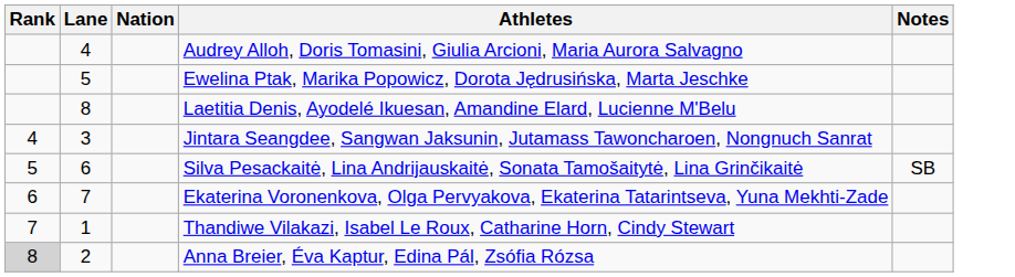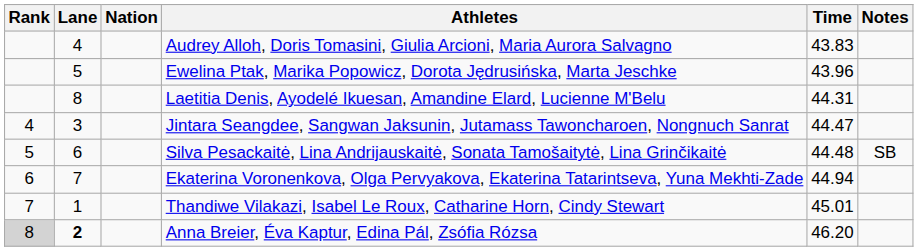 <table class="wikitable sortable" style="text-align:center">
 <tr>
 <th>Rank</th>
 <th>Lane</th>
 <th>Nation</th>
 <th>Athletes</th>
+<th>Time</th>
 <th>Notes</th>
 </tr>
 <tr>
 <td></td>
 <td>4</td>
 <td align=left></td>
 <td align=left><a href='#'>Audrey Alloh</a>, <a href='#'>Doris Tomasini</a>, <a href='#'>Giulia Arcioni</a>, <a href='#'>Maria Aurora Salvagno</a></td>
+<td>43.83</td>
 <td></td>
 </tr>
 <tr>
 <td></td>
 <td>5</td>
 <td align=left></td>
 <td align=left><a href='#'>Ewelina Ptak</a>, <a href='#'>Marika Popowicz</a>, <a href='#'>Dorota Jędrusińska</a>, <a href='#'>Marta Jeschke</a></td>
+<td>43.96</td>
 <td></td>
 </tr>
 <tr>
 <td></td>
 <td>8</td>
 <td align=left></td>
 <td align=left><a href='#'>Laetitia Denis</a>, <a href='#'>Ayodelé Ikuesan</a>, <a href='#'>Amandine Elard</a>, <a href='#'>Lucienne M'Belu</a></td>
+<td>44.31</td>
 <td></td>
 </tr>
 <tr>
 <td>4</td>
 <td>3</td>
 <td align=left></td>
 <td align=left><a href='#'>Jintara Seangdee</a>, <a href='#'>Sangwan Jaksunin</a>, <a href='#'>Jutamass Tawoncharoen</a>, <a href='#'>Nongnuch Sanrat</a></td>
+<td>44.47</td>
 <td></td>
 </tr>
 <tr>
 <td>5</td>
 <td>6</td>
 <td align=left></td>
 <td align=left><a href='#'>Silva Pesackaitė</a>, <a href='#'>Lina Andrijauskaitė</a>, <a href='#'>Sonata Tamošaitytė</a>, <a href='#'>Lina Grinčikaitė</a></td>
+<td>44.48</td>
 <td>SB</td>
 </tr>
 <tr>
 <td>6</td>
 <td>7</td>
 <td align=left></td>
 <td align=left><a href='#'>Ekaterina Voronenkova</a>, <a href='#'>Olga Pervyakova</a>, <a href='#'>Ekaterina Tatarintseva</a>, <a href='#'>Yuna Mekhti-Zade</a></td>
+<td>44.94</td>
 <td></td>
 </tr>
 <tr>
 <td>7</td>
 <td>1</td>
 <td align=left></td>
 <td align=left><a href='#'>Thandiwe Vilakazi</a>, <a href='#'>Isabel Le Roux</a>, <a href='#'>Catharine Horn</a>, <a href='#'>Cindy Stewart</a></td>
+<td>45.01</td>
 <td></td>
 </tr>
 <tr>
 <td style="background: lightgrey;">8</td>
-<td>2</td>
+<td><strong>2</strong></td>
 <td align=left></td>
 <td align=left><a href='#'>Anna Breier</a>, <a href='#'>Éva Kaptur</a>, <a href='#'>Edina Pál</a>, <a href='#'>Zsófia Rózsa</a></td>
+<td>46.20</td>
 <td></td>
 </tr>
 </table>
